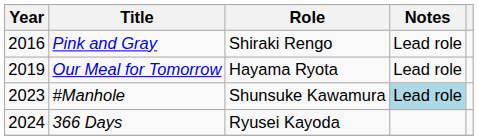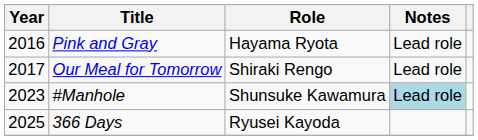 <table class="wikitable">
 <tr>
 <th>Year</th>
 <th>Title</th>
 <th>Role</th>
 <th>Notes</th>
 <th></th>
 </tr>
 <tr>
 <td>2016</td>
 <td><em><a href='#'>Pink and Gray</a></em></td>
-<td>Shiraki Rengo</td>
+<td>Hayama Ryota</td>
 <td>Lead role</td>
 <td></td>
 </tr>
 <tr>
-<td>2019</td>
+<td>2017</td>
 <td><em><a href='#'>Our Meal for Tomorrow</a></em></td>
-<td>Hayama Ryota</td>
+<td>Shiraki Rengo</td>
 <td>Lead role</td>
 <td></td>
 </tr>
 <tr>
 <td>2023</td>
 <td><em>#Manhole</em></td>
 <td>Shunsuke Kawamura</td>
 <td style="background: lightblue;">Lead role</td>
 <td></td>
 </tr>
 <tr>
-<td>2024</td>
+<td>2025</td>
 <td><em>366 Days</em></td>
 <td>Ryusei Kayoda</td>
 <td></td>
 <td></td>
 </tr>
 <tr>
 </tr>
 </table>
